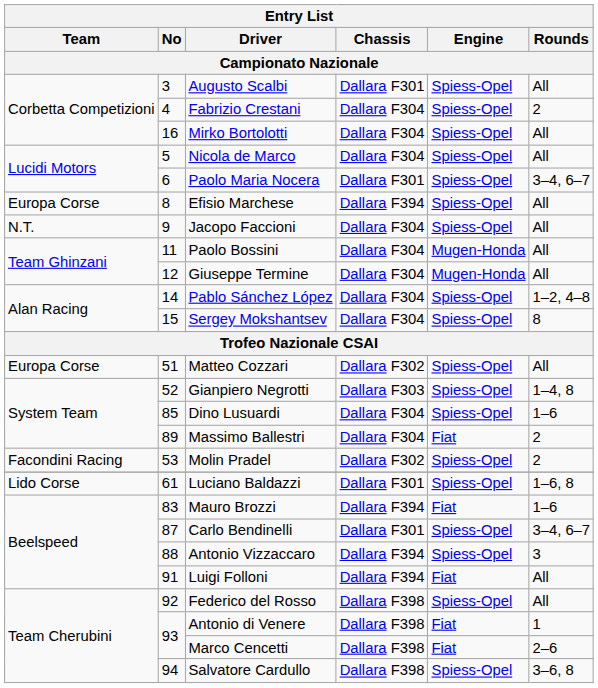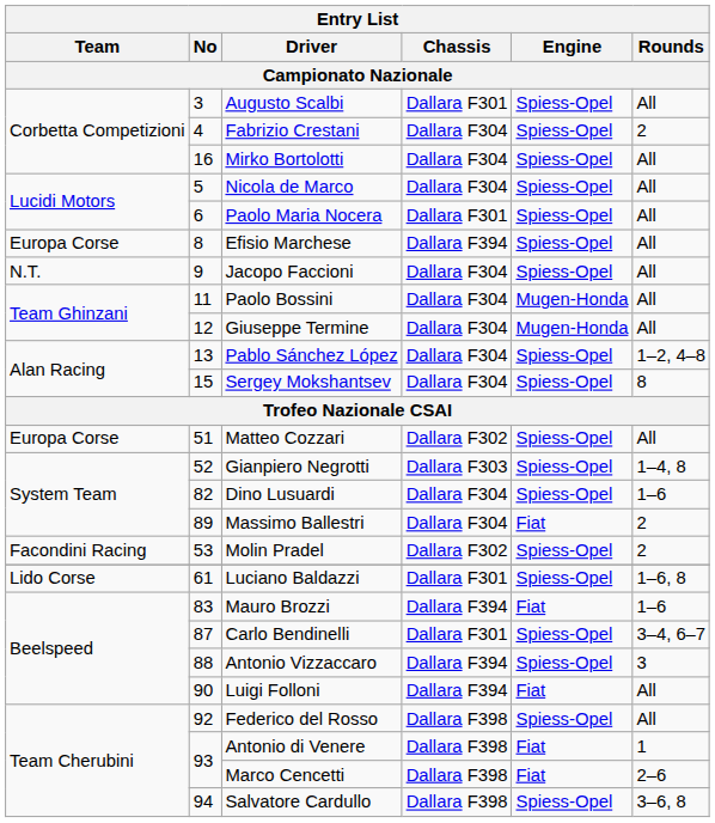 <table class="wikitable" style="font-size: 85%;">
 <tr>
 <th colspan=7>Entry List</th>
 </tr>
 <tr>
 <th>Team</th>
 <th>No</th>
 <th>Driver</th>
 <th>Chassis</th>
 <th>Engine</th>
 <th>Rounds</th>
 </tr>
 <tr>
 <th colspan=6>Campionato Nazionale</th>
 </tr>
 <tr>
 <td rowspan=3>Corbetta Competizioni</td>
 <td>3</td>
 <td> <a href='#'>Augusto Scalbi</a></td>
 <td><a href='#'>Dallara</a> F301</td>
 <td><a href='#'>Spiess-Opel</a></td>
 <td>All</td>
 </tr>
 <tr>
 <td>4</td>
 <td> <a href='#'>Fabrizio Crestani</a></td>
 <td><a href='#'>Dallara</a> F304</td>
 <td><a href='#'>Spiess-Opel</a></td>
 <td>2</td>
 </tr>
 <tr>
 <td>16</td>
 <td> <a href='#'>Mirko Bortolotti</a></td>
 <td><a href='#'>Dallara</a> F304</td>
 <td><a href='#'>Spiess-Opel</a></td>
 <td>All</td>
 </tr>
 <tr>
 <td rowspan=2><a href='#'>Lucidi Motors</a></td>
 <td>5</td>
 <td> <a href='#'>Nicola de Marco</a></td>
 <td><a href='#'>Dallara</a> F304</td>
 <td><a href='#'>Spiess-Opel</a></td>
 <td>All</td>
 </tr>
 <tr>
 <td>6</td>
 <td> <a href='#'>Paolo Maria Nocera</a></td>
 <td><a href='#'>Dallara</a> F301</td>
 <td><a href='#'>Spiess-Opel</a></td>
-<td>3–4, 6–7</td>
+<td>All</td>
 </tr>
 <tr>
 <td>Europa Corse</td>
 <td>8</td>
 <td> Efisio Marchese</td>
 <td><a href='#'>Dallara</a> F394</td>
 <td><a href='#'>Spiess-Opel</a></td>
 <td>All</td>
 </tr>
 <tr>
 <td>N.T.</td>
 <td>9</td>
 <td> Jacopo Faccioni</td>
 <td><a href='#'>Dallara</a> F304</td>
 <td><a href='#'>Spiess-Opel</a></td>
 <td>All</td>
 </tr>
 <tr>
 <td rowspan=2><a href='#'>Team Ghinzani</a></td>
 <td>11</td>
 <td> Paolo Bossini</td>
 <td><a href='#'>Dallara</a> F304</td>
 <td><a href='#'>Mugen-Honda</a></td>
 <td>All</td>
 </tr>
 <tr>
 <td>12</td>
 <td> Giuseppe Termine</td>
 <td><a href='#'>Dallara</a> F304</td>
 <td><a href='#'>Mugen-Honda</a></td>
 <td>All</td>
 </tr>
 <tr>
 <td rowspan=2>Alan Racing</td>
-<td>14</td>
+<td>13</td>
 <td> <a href='#'>Pablo Sánchez López</a></td>
 <td><a href='#'>Dallara</a> F304</td>
 <td><a href='#'>Spiess-Opel</a></td>
 <td>1–2, 4–8</td>
 </tr>
 <tr>
 <td>15</td>
 <td> <a href='#'>Sergey Mokshantsev</a></td>
 <td><a href='#'>Dallara</a> F304</td>
 <td><a href='#'>Spiess-Opel</a></td>
 <td>8</td>
 </tr>
 <tr>
 <th colspan=6>Trofeo Nazionale CSAI</th>
 </tr>
 <tr>
 <td>Europa Corse</td>
 <td>51</td>
 <td> Matteo Cozzari</td>
 <td><a href='#'>Dallara</a> F302</td>
 <td><a href='#'>Spiess-Opel</a></td>
 <td>All</td>
 </tr>
 <tr>
 <td rowspan=3>System Team</td>
 <td>52</td>
 <td> Gianpiero Negrotti</td>
 <td><a href='#'>Dallara</a> F303</td>
 <td><a href='#'>Spiess-Opel</a></td>
 <td>1–4, 8</td>
 </tr>
 <tr>
-<td>85</td>
+<td>82</td>
 <td> Dino Lusuardi</td>
 <td><a href='#'>Dallara</a> F304</td>
 <td><a href='#'>Spiess-Opel</a></td>
 <td>1–6</td>
 </tr>
 <tr>
 <td>89</td>
 <td> Massimo Ballestri</td>
 <td><a href='#'>Dallara</a> F304</td>
 <td><a href='#'>Fiat</a></td>
 <td>2</td>
 </tr>
 <tr>
 <td>Facondini Racing</td>
 <td>53</td>
 <td> Molin Pradel</td>
 <td><a href='#'>Dallara</a> F302</td>
 <td><a href='#'>Spiess-Opel</a></td>
 <td>2</td>
 </tr>
 <tr>
 </tr>
 <tr>
 <td>Lido Corse</td>
 <td>61</td>
 <td> Luciano Baldazzi</td>
 <td><a href='#'>Dallara</a> F301</td>
 <td><a href='#'>Spiess-Opel</a></td>
 <td>1–6, 8</td>
 </tr>
 <tr>
 <td rowspan=4>Beelspeed</td>
 <td>83</td>
 <td> Mauro Brozzi</td>
 <td><a href='#'>Dallara</a> F394</td>
 <td><a href='#'>Fiat</a></td>
 <td>1–6</td>
 </tr>
 <tr>
 <td>87</td>
 <td> Carlo Bendinelli</td>
 <td><a href='#'>Dallara</a> F301</td>
 <td><a href='#'>Spiess-Opel</a></td>
 <td>3–4, 6–7</td>
 </tr>
 <tr>
 <td>88</td>
 <td> Antonio Vizzaccaro</td>
 <td><a href='#'>Dallara</a> F394</td>
 <td><a href='#'>Spiess-Opel</a></td>
 <td>3</td>
 </tr>
 <tr>
-<td>91</td>
+<td>90</td>
 <td> Luigi Folloni</td>
 <td><a href='#'>Dallara</a> F394</td>
 <td><a href='#'>Fiat</a></td>
 <td>All</td>
 </tr>
 <tr>
 <td rowspan=4>Team Cherubini</td>
 <td>92</td>
 <td> Federico del Rosso</td>
 <td><a href='#'>Dallara</a> F398</td>
 <td><a href='#'>Spiess-Opel</a></td>
 <td>All</td>
 </tr>
 <tr>
 <td rowspan=2>93</td>
 <td> Antonio di Venere</td>
 <td><a href='#'>Dallara</a> F398</td>
 <td><a href='#'>Fiat</a></td>
 <td>1</td>
 </tr>
 <tr>
 <td> Marco Cencetti</td>
 <td><a href='#'>Dallara</a> F398</td>
 <td><a href='#'>Fiat</a></td>
 <td>2–6</td>
 </tr>
 <tr>
 <td>94</td>
 <td> Salvatore Cardullo</td>
 <td><a href='#'>Dallara</a> F398</td>
 <td><a href='#'>Spiess-Opel</a></td>
 <td>3–6, 8</td>
 </tr>
 </table>
